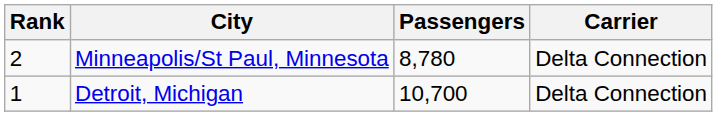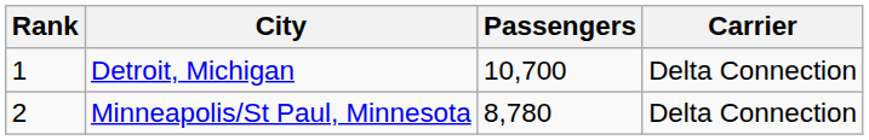 <table class="wikitable sortable">
 <tr>
 <th>Rank</th>
 <th>City</th>
 <th>Passengers</th>
 <th>Carrier</th>
 </tr>
 <tr>
+<td>1</td>
+<td><a href='#'>Detroit, Michigan</a></td>
+<td>10,700</td>
+<td>Delta Connection</td>
+</tr>
+<tr>
 <td>2</td>
 <td><a href='#'>Minneapolis/St Paul, Minnesota</a></td>
 <td>8,780</td>
 <td>Delta Connection</td>
 </tr>
-<tr>
-<td>1</td>
-<td><a href='#'>Detroit, Michigan</a></td>
-<td>10,700</td>
-<td>Delta Connection</td>
-</tr>
 </table>
